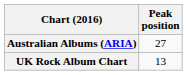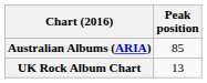 <table class="wikitable sortable plainrowheaders" style="text-align:center">
 <tr>
 <th scope="col">Chart (2016)</th>
 <th scope="col">Peak<br> position</th>
 </tr>
 <tr>
 <th scope="row">Australian Albums (<a href='#'>ARIA</a>)</th>
-<td>27</td>
+<td>85</td>
 </tr>
 <tr>
 <th scope="row">UK Rock Album Chart </th>
 <td>13</td>
 </tr>
 </table>
